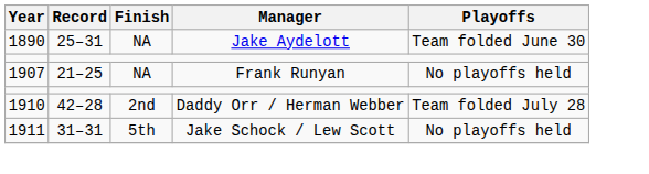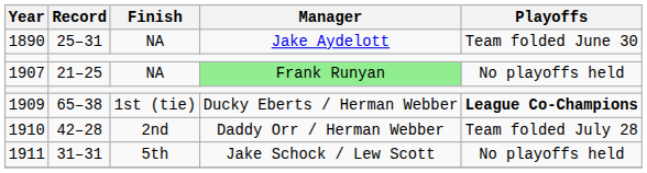 <table class="wikitable">
 <tr>
 <th>Year</th>
 <th>Record</th>
 <th>Finish</th>
 <th>Manager</th>
 <th>Playoffs</th>
 </tr>
 <tr align=center>
 <td>1890</td>
 <td>25–31</td>
 <td>NA</td>
 <td><a href='#'>Jake Aydelott</a></td>
 <td>Team folded June 30</td>
 </tr>
 <tr align=center>
 <td></td>
 </tr>
 <tr align=center>
 <td>1907</td>
 <td>21–25</td>
 <td>NA</td>
-<td>Frank Runyan</td>
+<td style="background: lightgreen;">Frank Runyan</td>
 <td>No playoffs held</td>
 </tr>
 <tr align=center>
 <td></td>
+</tr>
+<tr align=center>
+<td>1909</td>
+<td>65–38</td>
+<td>1st (tie)</td>
+<td>Ducky Eberts / Herman Webber</td>
+<td><strong>League Co-Champions</strong></td>
 </tr>
 <tr align=center>
 <td>1910</td>
 <td>42–28</td>
 <td>2nd</td>
 <td>Daddy Orr / Herman Webber</td>
 <td>Team folded July 28</td>
 </tr>
 <tr align=center>
 <td>1911</td>
 <td>31–31</td>
 <td>5th</td>
 <td>Jake Schock / Lew Scott</td>
 <td>No playoffs held</td>
 </tr>
 <tr align=center>
 </tr>
 </table>
